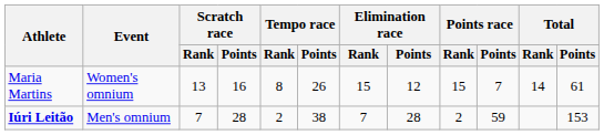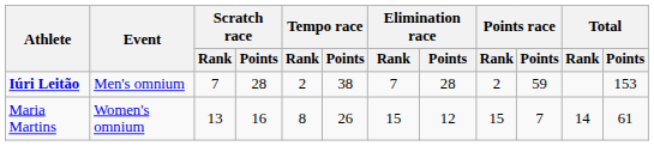 <table class=wikitable style=font-size:90%;text-align:center>
 <tr>
 <th rowspan=2>Athlete</th>
 <th rowspan=2>Event</th>
 <th colspan=2>Scratch race</th>
 <th colspan=2>Tempo race</th>
 <th colspan=2>Elimination race</th>
 <th colspan=2>Points race</th>
 <th colspan=2>Total</th>
 </tr>
 <tr style=font-size:95%>
 <th>Rank</th>
 <th>Points</th>
 <th>Rank</th>
 <th>Points</th>
 <th>Rank</th>
 <th>Points</th>
 <th>Rank</th>
 <th>Points</th>
 <th>Rank</th>
 <th>Points</th>
 </tr>
 <tr>
+<td align=left><strong><a href='#'>Iúri Leitão</a></strong></td>
+<td align=left><a href='#'>Men's omnium</a></td>
+<td>7</td>
+<td>28</td>
+<td>2</td>
+<td>38</td>
+<td>7</td>
+<td>28</td>
+<td>2</td>
+<td>59</td>
+<td></td>
+<td>153</td>
+</tr>
+<tr>
 <td align=left><a href='#'>Maria Martins</a></td>
 <td align=left><a href='#'>Women's omnium</a></td>
 <td>13</td>
 <td>16</td>
 <td>8</td>
 <td>26</td>
 <td>15</td>
 <td>12</td>
 <td>15</td>
 <td>7</td>
 <td>14</td>
 <td>61</td>
 </tr>
-<tr>
-<td align=left><strong><a href='#'>Iúri Leitão</a></strong></td>
-<td align=left><a href='#'>Men's omnium</a></td>
-<td>7</td>
-<td>28</td>
-<td>2</td>
-<td>38</td>
-<td>7</td>
-<td>28</td>
-<td>2</td>
-<td>59</td>
-<td></td>
-<td>153</td>
-</tr>
 </table>
